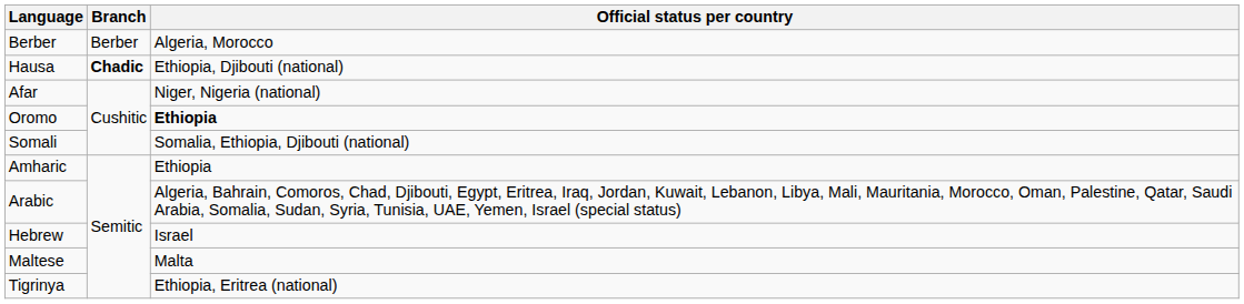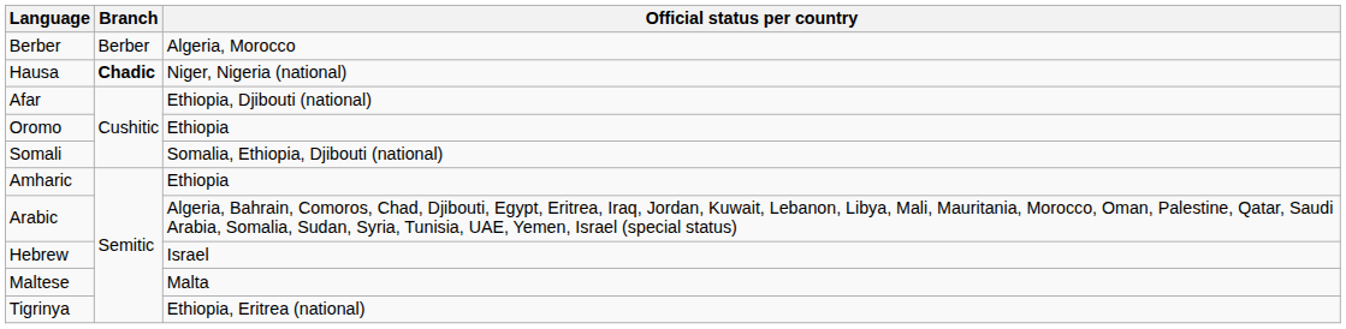 <table class="wikitable">
 <tr>
 <th>Language</th>
 <th>Branch</th>
 <th>Official status per country</th>
 </tr>
 <tr>
 <td>Berber</td>
 <td>Berber</td>
 <td>Algeria, Morocco</td>
 </tr>
 <tr>
 <td>Hausa</td>
 <td><strong>Chadic</strong></td>
-<td>Ethiopia, Djibouti (national)</td>
+<td>Niger, Nigeria (national)</td>
 </tr>
 <tr>
 <td>Afar</td>
 <td rowspan="3">Cushitic</td>
-<td>Niger, Nigeria (national)</td>
+<td>Ethiopia, Djibouti (national)</td>
 </tr>
 <tr>
 <td>Oromo</td>
-<td><strong>Ethiopia</strong></td>
+<td>Ethiopia</td>
 </tr>
 <tr>
 <td>Somali</td>
 <td>Somalia, Ethiopia, Djibouti (national)</td>
 </tr>
 <tr>
 <td>Amharic</td>
 <td rowspan="5">Semitic</td>
 <td>Ethiopia</td>
 </tr>
 <tr>
 <td>Arabic</td>
 <td>Algeria, Bahrain, Comoros, Chad, Djibouti, Egypt, Eritrea, Iraq, Jordan, Kuwait, Lebanon, Libya, Mali, Mauritania, Morocco, Oman, Palestine, Qatar, Saudi Arabia, Somalia, Sudan, Syria, Tunisia, UAE, Yemen, Israel (special status)</td>
 </tr>
 <tr>
 <td>Hebrew</td>
 <td>Israel</td>
 </tr>
 <tr>
 <td>Maltese</td>
 <td>Malta</td>
 </tr>
 <tr>
 <td>Tigrinya</td>
 <td>Ethiopia, Eritrea (national)</td>
 </tr>
 </table>
